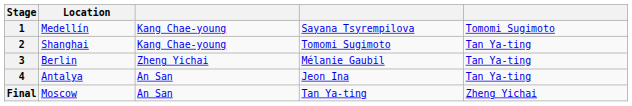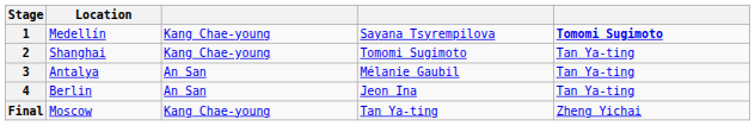 <table class="wikitable">
 <tr>
 <th>Stage</th>
 <th width=120>Location</th>
 <th width=210></th>
 <th width=210></th>
 <th width=210></th>
 </tr>
 <tr>
 <th>1</th>
 <td> <a href='#'>Medellín</a></td>
 <td> <a href='#'>Kang Chae-young</a></td>
 <td> <a href='#'>Sayana Tsyrempilova</a></td>
-<td> <a href='#'>Tomomi Sugimoto</a></td>
+<td><strong> <a href='#'>Tomomi Sugimoto</a></strong></td>
 </tr>
 <tr>
 <th>2</th>
 <td> <a href='#'>Shanghai</a></td>
 <td> <a href='#'>Kang Chae-young</a></td>
 <td> <a href='#'>Tomomi Sugimoto</a></td>
 <td> <a href='#'>Tan Ya-ting</a></td>
 </tr>
 <tr>
 <th>3</th>
-<td> <a href='#'>Berlin</a></td>
-<td> <a href='#'>Zheng Yichai</a></td>
+<td> <a href='#'>Antalya</a></td>
+<td> <a href='#'>An San</a></td>
 <td> <a href='#'>Mélanie Gaubil</a></td>
 <td> <a href='#'>Tan Ya-ting</a></td>
 </tr>
 <tr>
 <th>4</th>
-<td> <a href='#'>Antalya</a></td>
+<td> <a href='#'>Berlin</a></td>
 <td> <a href='#'>An San</a></td>
 <td> <a href='#'>Jeon Ina</a></td>
 <td> <a href='#'>Tan Ya-ting</a></td>
 </tr>
 <tr>
 <th>Final</th>
 <td> <a href='#'>Moscow</a></td>
-<td> <a href='#'>An San</a></td>
+<td> <a href='#'>Kang Chae-young</a></td>
 <td> <a href='#'>Tan Ya-ting</a></td>
 <td> <a href='#'>Zheng Yichai</a></td>
 </tr>
 </table>
